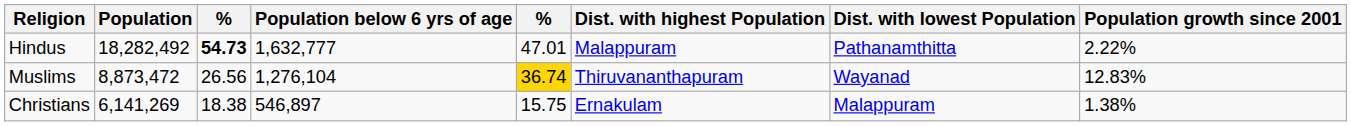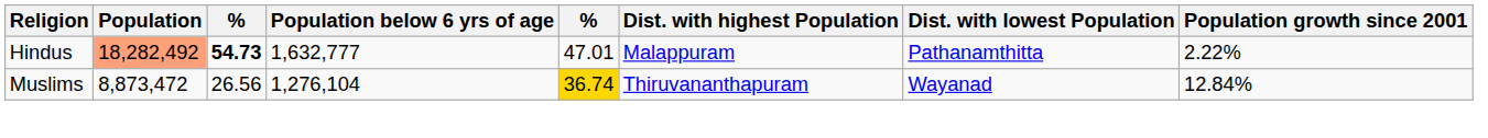 <table class="wikitable sortable">
 <tr>
 <th>Religion</th>
 <th>Population</th>
 <th>%</th>
 <th>Population below 6 yrs of age</th>
 <th>%</th>
 <th>Dist. with highest Population</th>
 <th>Dist. with lowest Population</th>
 <th>Population growth since 2001</th>
 </tr>
 <tr>
 <td>Hindus</td>
-<td>18,282,492</td>
+<td style="background: lightsalmon;">18,282,492</td>
 <td><strong>54.73</strong></td>
 <td>1,632,777</td>
 <td>47.01</td>
 <td><a href='#'>Malappuram</a></td>
 <td><a href='#'>Pathanamthitta</a></td>
 <td>2.22%</td>
 </tr>
 <tr>
 <td>Muslims</td>
 <td>8,873,472</td>
 <td>26.56</td>
 <td>1,276,104</td>
 <td style="background: gold;">36.74</td>
 <td><a href='#'>Thiruvananthapuram</a></td>
 <td><a href='#'>Wayanad</a></td>
-<td>12.83%</td>
-</tr>
-<tr>
-<td>Christians</td>
-<td>6,141,269</td>
-<td>18.38</td>
-<td>546,897</td>
-<td>15.75</td>
-<td><a href='#'>Ernakulam</a></td>
-<td><a href='#'>Malappuram</a></td>
-<td>1.38%</td>
+<td>12.84%</td>
 </tr>
 </table>
